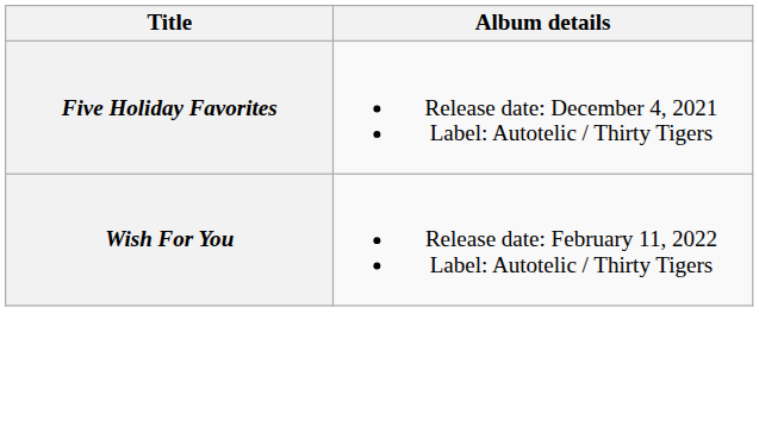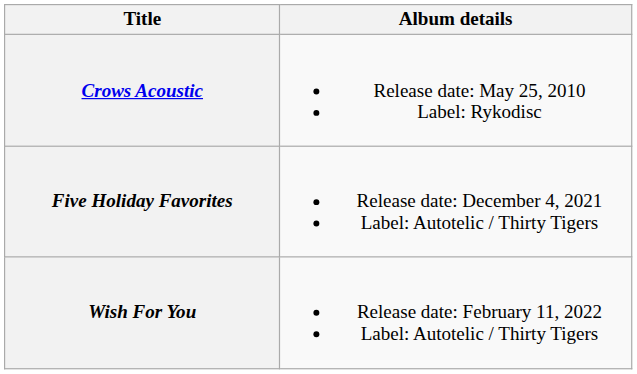 <table class="wikitable plainrowheaders" style="text-align:center;">
 <tr>
 <th style="width:14em;">Title</th>
 <th style="width:18em;">Album details</th>
+</tr>
+<tr>
+<th scope="row"><em><a href='#'>Crows Acoustic</a></em></th>
+<td><br><ul><li>Release date: May 25, 2010</li><li>Label: Rykodisc</li></ul></td>
 </tr>
 <tr>
 <th scope="row"><em>Five Holiday Favorites</em></th>
 <td><br><ul><li>Release date: December 4, 2021</li><li>Label: Autotelic / Thirty Tigers</li></ul></td>
 </tr>
 <tr>
 <th scope="row"><em>Wish For You</em></th>
 <td><br><ul><li>Release date: February 11, 2022</li><li>Label: Autotelic / Thirty Tigers</li></ul></td>
 </tr>
 </table>
